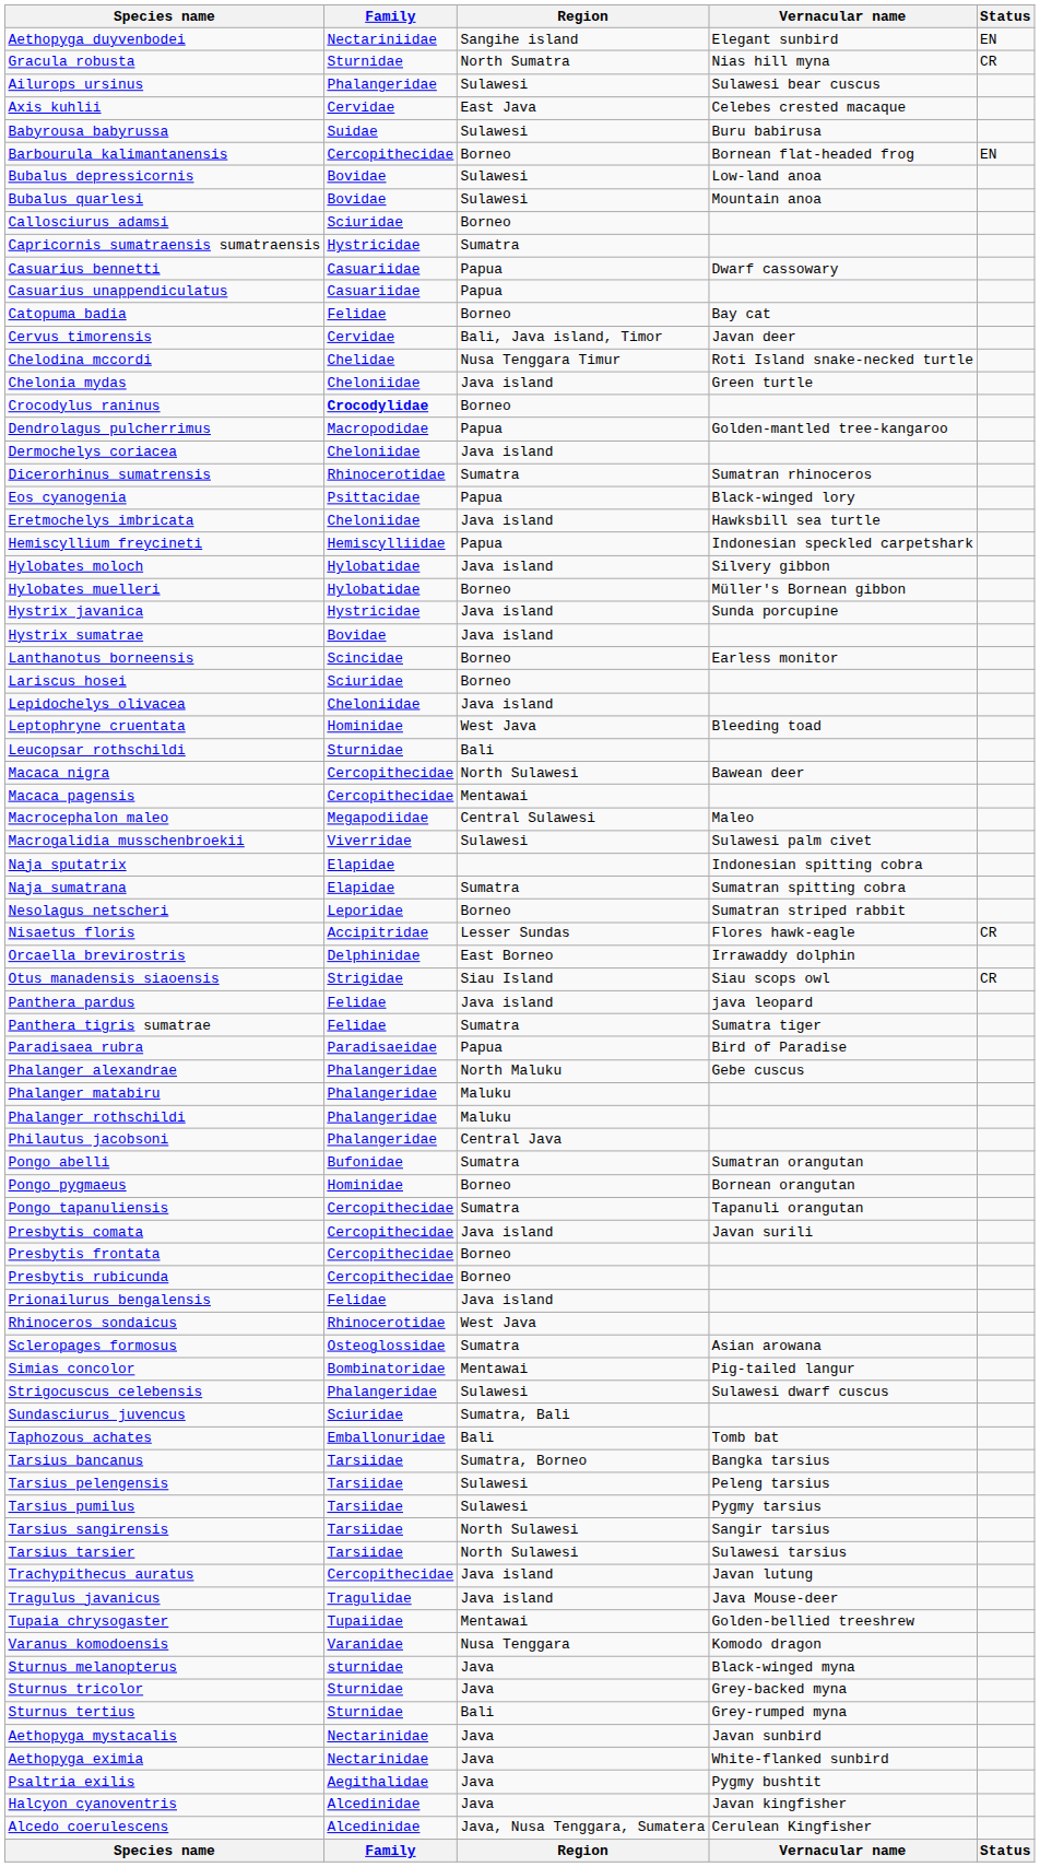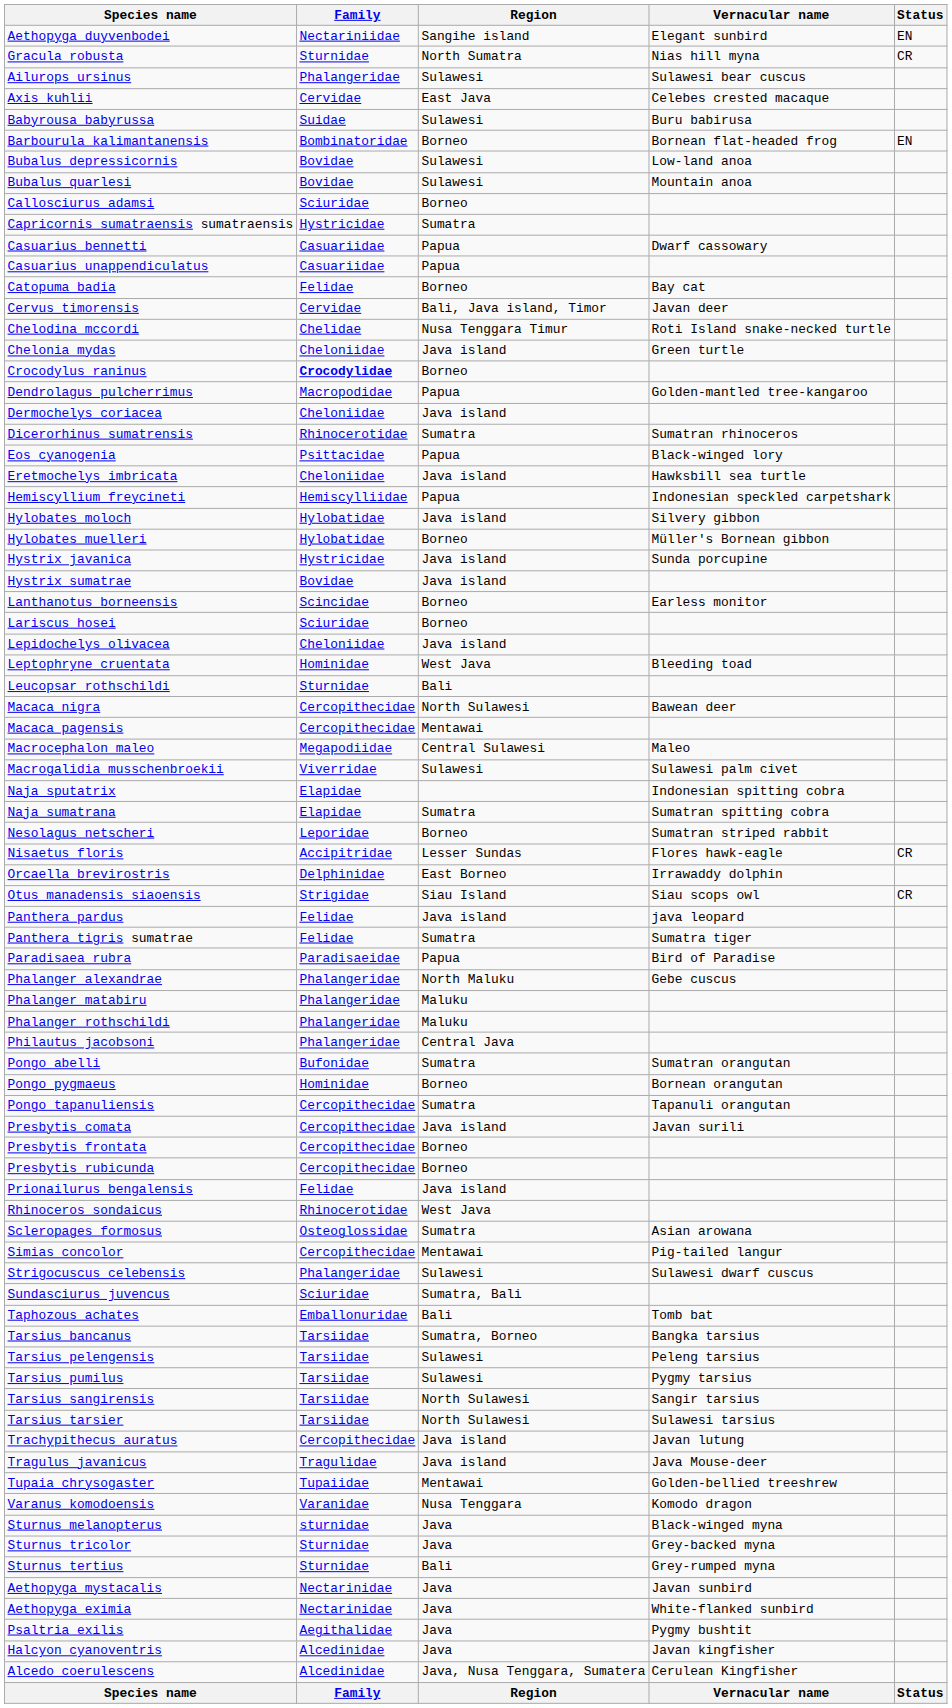 <table class="wikitable sortable">
 <tr>
 <th>Species name</th>
 <th><a href='#'>Family</a></th>
 <th>Region</th>
 <th>Vernacular name</th>
 <th>Status</th>
 </tr>
 <tr>
 <td><a href='#'>Aethopyga duyvenbodei</a></td>
 <td><a href='#'>Nectariniidae</a></td>
 <td>Sangihe island</td>
 <td>Elegant sunbird</td>
 <td>EN</td>
 </tr>
 <tr>
 <td><a href='#'>Gracula robusta</a></td>
 <td><a href='#'>Sturnidae</a></td>
 <td>North Sumatra</td>
 <td>Nias hill myna</td>
 <td>CR</td>
 </tr>
 <tr>
 <td><a href='#'>Ailurops ursinus</a></td>
 <td><a href='#'>Phalangeridae</a></td>
 <td>Sulawesi</td>
 <td>Sulawesi bear cuscus</td>
 <td></td>
 </tr>
 <tr>
 <td><a href='#'>Axis kuhlii</a></td>
 <td><a href='#'>Cervidae</a></td>
 <td>East Java</td>
 <td>Celebes crested macaque</td>
 <td></td>
 </tr>
 <tr>
 <td><a href='#'>Babyrousa babyrussa</a></td>
 <td><a href='#'>Suidae</a></td>
 <td>Sulawesi</td>
 <td>Buru babirusa</td>
 <td></td>
 </tr>
 <tr>
 <td><a href='#'>Barbourula kalimantanensis</a></td>
-<td><a href='#'>Cercopithecidae</a></td>
+<td><a href='#'>Bombinatoridae</a></td>
 <td>Borneo</td>
 <td>Bornean flat-headed frog</td>
 <td>EN</td>
 </tr>
 <tr>
 <td><a href='#'>Bubalus depressicornis</a></td>
 <td><a href='#'>Bovidae</a></td>
 <td>Sulawesi</td>
 <td>Low-land anoa</td>
 <td></td>
 </tr>
 <tr>
 <td><a href='#'>Bubalus quarlesi</a></td>
 <td><a href='#'>Bovidae</a></td>
 <td>Sulawesi</td>
 <td>Mountain anoa</td>
 <td></td>
 </tr>
 <tr>
 <td><a href='#'>Callosciurus adamsi</a></td>
 <td><a href='#'>Sciuridae</a></td>
 <td>Borneo</td>
 <td></td>
 <td></td>
 </tr>
 <tr>
 <td><a href='#'>Capricornis sumatraensis</a> sumatraensis</td>
 <td><a href='#'>Hystricidae</a></td>
 <td>Sumatra</td>
 <td></td>
 <td></td>
 </tr>
 <tr>
 <td><a href='#'>Casuarius bennetti</a></td>
 <td><a href='#'>Casuariidae</a></td>
 <td>Papua</td>
 <td>Dwarf cassowary</td>
 <td></td>
 </tr>
 <tr>
 <td><a href='#'>Casuarius unappendiculatus</a></td>
 <td><a href='#'>Casuariidae</a></td>
 <td>Papua</td>
 <td></td>
 <td></td>
 </tr>
 <tr>
 <td><a href='#'>Catopuma badia</a></td>
 <td><a href='#'>Felidae</a></td>
 <td>Borneo</td>
 <td>Bay cat</td>
 <td></td>
 </tr>
 <tr>
 <td><a href='#'>Cervus timorensis</a></td>
 <td><a href='#'>Cervidae</a></td>
 <td>Bali, Java island, Timor</td>
 <td>Javan deer</td>
 <td></td>
 </tr>
 <tr>
 <td><a href='#'>Chelodina mccordi</a></td>
 <td><a href='#'>Chelidae</a></td>
 <td>Nusa Tenggara Timur</td>
 <td>Roti Island snake-necked turtle</td>
 <td></td>
 </tr>
 <tr>
 <td><a href='#'>Chelonia mydas</a></td>
 <td><a href='#'>Cheloniidae</a></td>
 <td>Java island</td>
 <td>Green turtle</td>
 <td></td>
 </tr>
 <tr>
 <td><a href='#'>Crocodylus raninus</a></td>
 <td><strong><a href='#'>Crocodylidae</a></strong></td>
 <td>Borneo</td>
 <td></td>
 <td></td>
 </tr>
 <tr>
 <td><a href='#'>Dendrolagus pulcherrimus</a></td>
 <td><a href='#'>Macropodidae</a></td>
 <td>Papua</td>
 <td>Golden-mantled tree-kangaroo</td>
 <td></td>
 </tr>
 <tr>
 <td><a href='#'>Dermochelys coriacea</a></td>
 <td><a href='#'>Cheloniidae</a></td>
 <td>Java island</td>
 <td></td>
 <td></td>
 </tr>
 <tr>
 <td><a href='#'>Dicerorhinus sumatrensis</a></td>
 <td><a href='#'>Rhinocerotidae</a></td>
 <td>Sumatra</td>
 <td>Sumatran rhinoceros</td>
 <td></td>
 </tr>
 <tr>
 <td><a href='#'>Eos cyanogenia</a></td>
 <td><a href='#'>Psittacidae</a></td>
 <td>Papua</td>
 <td>Black-winged lory</td>
 <td></td>
 </tr>
 <tr>
 <td><a href='#'>Eretmochelys imbricata</a></td>
 <td><a href='#'>Cheloniidae</a></td>
 <td>Java island</td>
 <td>Hawksbill sea turtle</td>
 <td></td>
 </tr>
 <tr>
 <td><a href='#'>Hemiscyllium freycineti</a></td>
 <td><a href='#'>Hemiscylliidae</a></td>
 <td>Papua</td>
 <td>Indonesian speckled carpetshark</td>
 <td></td>
 </tr>
 <tr>
 <td><a href='#'>Hylobates moloch</a></td>
 <td><a href='#'>Hylobatidae</a></td>
 <td>Java island</td>
 <td>Silvery gibbon</td>
 <td></td>
 </tr>
 <tr>
 <td><a href='#'>Hylobates muelleri</a></td>
 <td><a href='#'>Hylobatidae</a></td>
 <td>Borneo</td>
 <td>Müller's Bornean gibbon</td>
 <td></td>
 </tr>
 <tr>
 <td><a href='#'>Hystrix javanica</a></td>
 <td><a href='#'>Hystricidae</a></td>
 <td>Java island</td>
 <td>Sunda porcupine</td>
 <td></td>
 </tr>
 <tr>
 <td><a href='#'>Hystrix sumatrae</a></td>
 <td><a href='#'>Bovidae</a></td>
 <td>Java island</td>
 <td></td>
 <td></td>
 </tr>
 <tr>
 <td><a href='#'>Lanthanotus borneensis</a></td>
 <td><a href='#'>Scincidae</a></td>
 <td>Borneo</td>
 <td>Earless monitor</td>
 <td></td>
 </tr>
 <tr>
 <td><a href='#'>Lariscus hosei</a></td>
 <td><a href='#'>Sciuridae</a></td>
 <td>Borneo</td>
 <td></td>
 <td></td>
 </tr>
 <tr>
 <td><a href='#'>Lepidochelys olivacea</a></td>
 <td><a href='#'>Cheloniidae</a></td>
 <td>Java island</td>
 <td></td>
 <td></td>
 </tr>
 <tr>
 <td><a href='#'>Leptophryne cruentata</a></td>
 <td><a href='#'>Hominidae</a></td>
 <td>West Java</td>
 <td>Bleeding toad</td>
 <td></td>
 </tr>
 <tr>
 <td><a href='#'>Leucopsar rothschildi</a></td>
 <td><a href='#'>Sturnidae</a></td>
 <td>Bali</td>
 <td></td>
 <td></td>
 </tr>
 <tr>
 <td><a href='#'>Macaca nigra</a></td>
 <td><a href='#'>Cercopithecidae</a></td>
 <td>North Sulawesi</td>
 <td>Bawean deer</td>
 <td></td>
 </tr>
 <tr>
 <td><a href='#'>Macaca pagensis</a></td>
 <td><a href='#'>Cercopithecidae</a></td>
 <td>Mentawai</td>
 <td></td>
 <td></td>
 </tr>
 <tr>
 <td><a href='#'>Macrocephalon maleo</a></td>
 <td><a href='#'>Megapodiidae</a></td>
 <td>Central Sulawesi</td>
 <td>Maleo</td>
 <td></td>
 </tr>
 <tr>
 <td><a href='#'>Macrogalidia musschenbroekii</a></td>
 <td><a href='#'>Viverridae</a></td>
 <td>Sulawesi</td>
 <td>Sulawesi palm civet</td>
 <td></td>
 </tr>
 <tr>
 <td><a href='#'>Naja sputatrix</a></td>
 <td><a href='#'>Elapidae</a></td>
 <td></td>
 <td>Indonesian spitting cobra</td>
 <td></td>
 </tr>
 <tr>
 <td><a href='#'>Naja sumatrana</a></td>
 <td><a href='#'>Elapidae</a></td>
 <td>Sumatra</td>
 <td>Sumatran spitting cobra</td>
 <td></td>
 </tr>
 <tr>
 <td><a href='#'>Nesolagus netscheri</a></td>
 <td><a href='#'>Leporidae</a></td>
 <td>Borneo</td>
 <td>Sumatran striped rabbit</td>
 <td></td>
 </tr>
 <tr>
 <td><a href='#'>Nisaetus floris</a></td>
 <td><a href='#'>Accipitridae</a></td>
 <td>Lesser Sundas</td>
 <td>Flores hawk-eagle</td>
 <td>CR</td>
 </tr>
 <tr>
 <td><a href='#'>Orcaella brevirostris</a></td>
 <td><a href='#'>Delphinidae</a></td>
 <td>East Borneo</td>
 <td>Irrawaddy dolphin</td>
 <td></td>
 </tr>
 <tr>
 <td><a href='#'>Otus manadensis siaoensis</a></td>
 <td><a href='#'>Strigidae</a></td>
 <td>Siau Island</td>
 <td>Siau scops owl</td>
 <td>CR</td>
 </tr>
 <tr>
 <td><a href='#'>Panthera pardus</a></td>
 <td><a href='#'>Felidae</a></td>
 <td>Java island</td>
 <td>java leopard</td>
 <td></td>
 </tr>
 <tr>
 <td><a href='#'>Panthera tigris</a> sumatrae</td>
 <td><a href='#'>Felidae</a></td>
 <td>Sumatra</td>
 <td>Sumatra tiger</td>
 <td></td>
 </tr>
 <tr>
 <td><a href='#'>Paradisaea rubra</a></td>
 <td><a href='#'>Paradisaeidae</a></td>
 <td>Papua</td>
 <td>Bird of Paradise</td>
 <td></td>
 </tr>
 <tr>
 <td><a href='#'>Phalanger alexandrae</a></td>
 <td><a href='#'>Phalangeridae</a></td>
 <td>North Maluku</td>
 <td>Gebe cuscus</td>
 <td></td>
 </tr>
 <tr>
 <td><a href='#'>Phalanger matabiru</a></td>
 <td><a href='#'>Phalangeridae</a></td>
 <td>Maluku</td>
 <td></td>
 <td></td>
 </tr>
 <tr>
 <td><a href='#'>Phalanger rothschildi</a></td>
 <td><a href='#'>Phalangeridae</a></td>
 <td>Maluku</td>
 <td></td>
 <td></td>
 </tr>
 <tr>
 <td><a href='#'>Philautus jacobsoni</a></td>
 <td><a href='#'>Phalangeridae</a></td>
 <td>Central Java</td>
 <td></td>
 <td></td>
 </tr>
 <tr>
 <td><a href='#'>Pongo abelli</a></td>
 <td><a href='#'>Bufonidae</a></td>
 <td>Sumatra</td>
 <td>Sumatran orangutan</td>
 <td></td>
 </tr>
 <tr>
 <td><a href='#'>Pongo pygmaeus</a></td>
 <td><a href='#'>Hominidae</a></td>
 <td>Borneo</td>
 <td>Bornean orangutan</td>
 <td></td>
 </tr>
 <tr>
 <td><a href='#'>Pongo tapanuliensis</a></td>
 <td><a href='#'>Cercopithecidae</a></td>
 <td>Sumatra</td>
 <td>Tapanuli orangutan</td>
 <td></td>
 </tr>
 <tr>
 <td><a href='#'>Presbytis comata</a></td>
 <td><a href='#'>Cercopithecidae</a></td>
 <td>Java island</td>
 <td>Javan surili</td>
 <td></td>
 </tr>
 <tr>
 <td><a href='#'>Presbytis frontata</a></td>
 <td><a href='#'>Cercopithecidae</a></td>
 <td>Borneo</td>
 <td></td>
 <td></td>
 </tr>
 <tr>
 <td><a href='#'>Presbytis rubicunda</a></td>
 <td><a href='#'>Cercopithecidae</a></td>
 <td>Borneo</td>
 <td></td>
 <td></td>
 </tr>
 <tr>
 <td><a href='#'>Prionailurus bengalensis</a></td>
 <td><a href='#'>Felidae</a></td>
 <td>Java island</td>
 <td></td>
 <td></td>
 </tr>
 <tr>
 <td><a href='#'>Rhinoceros sondaicus</a></td>
 <td><a href='#'>Rhinocerotidae</a></td>
 <td>West Java</td>
 <td></td>
 <td></td>
 </tr>
 <tr>
 <td><a href='#'>Scleropages formosus</a></td>
 <td><a href='#'>Osteoglossidae</a></td>
 <td>Sumatra</td>
 <td>Asian arowana</td>
 <td></td>
 </tr>
 <tr>
 <td><a href='#'>Simias concolor</a></td>
-<td><a href='#'>Bombinatoridae</a></td>
+<td><a href='#'>Cercopithecidae</a></td>
 <td>Mentawai</td>
 <td>Pig-tailed langur</td>
 <td></td>
 </tr>
 <tr>
 <td><a href='#'>Strigocuscus celebensis</a></td>
 <td><a href='#'>Phalangeridae</a></td>
 <td>Sulawesi</td>
 <td>Sulawesi dwarf cuscus</td>
 <td></td>
 </tr>
 <tr>
 <td><a href='#'>Sundasciurus juvencus</a></td>
 <td><a href='#'>Sciuridae</a></td>
 <td>Sumatra, Bali</td>
 <td></td>
 <td></td>
 </tr>
 <tr>
 <td><a href='#'>Taphozous achates</a></td>
 <td><a href='#'>Emballonuridae</a></td>
 <td>Bali</td>
 <td>Tomb bat</td>
 <td></td>
 </tr>
 <tr>
 <td><a href='#'>Tarsius bancanus</a></td>
 <td><a href='#'>Tarsiidae</a></td>
 <td>Sumatra, Borneo</td>
 <td>Bangka tarsius</td>
 <td></td>
 </tr>
 <tr>
 <td><a href='#'>Tarsius pelengensis</a></td>
 <td><a href='#'>Tarsiidae</a></td>
 <td>Sulawesi</td>
 <td>Peleng tarsius</td>
 <td></td>
 </tr>
 <tr>
 <td><a href='#'>Tarsius pumilus</a></td>
 <td><a href='#'>Tarsiidae</a></td>
 <td>Sulawesi</td>
 <td>Pygmy tarsius</td>
 <td></td>
 </tr>
 <tr>
 <td><a href='#'>Tarsius sangirensis</a></td>
 <td><a href='#'>Tarsiidae</a></td>
 <td>North Sulawesi</td>
 <td>Sangir tarsius</td>
 <td></td>
 </tr>
 <tr>
 <td><a href='#'>Tarsius tarsier</a></td>
 <td><a href='#'>Tarsiidae</a></td>
 <td>North Sulawesi</td>
 <td>Sulawesi tarsius</td>
 <td></td>
 </tr>
 <tr>
 <td><a href='#'>Trachypithecus auratus</a></td>
 <td><a href='#'>Cercopithecidae</a></td>
 <td>Java island</td>
 <td>Javan lutung</td>
 <td></td>
 </tr>
 <tr>
 <td><a href='#'>Tragulus javanicus</a></td>
 <td><a href='#'>Tragulidae</a></td>
 <td>Java island</td>
 <td>Java Mouse-deer</td>
 <td></td>
 </tr>
 <tr>
 <td><a href='#'>Tupaia chrysogaster</a></td>
 <td><a href='#'>Tupaiidae</a></td>
 <td>Mentawai</td>
 <td>Golden-bellied treeshrew</td>
 <td></td>
 </tr>
 <tr>
 <td><a href='#'>Varanus komodoensis</a></td>
 <td><a href='#'>Varanidae</a></td>
 <td>Nusa Tenggara</td>
 <td>Komodo dragon</td>
 <td></td>
 </tr>
 <tr>
 <td><a href='#'>Sturnus melanopterus</a></td>
 <td><a href='#'>sturnidae</a></td>
 <td>Java</td>
 <td>Black-winged myna</td>
 <td></td>
 </tr>
 <tr>
 <td><a href='#'>Sturnus tricolor</a></td>
 <td><a href='#'>Sturnidae</a></td>
 <td>Java</td>
 <td>Grey-backed myna</td>
 <td></td>
 </tr>
 <tr>
 <td><a href='#'>Sturnus tertius</a></td>
 <td><a href='#'>Sturnidae</a></td>
 <td>Bali</td>
 <td>Grey-rumped myna</td>
 <td></td>
 </tr>
 <tr>
 <td><a href='#'>Aethopyga mystacalis</a></td>
 <td><a href='#'>Nectarinidae</a></td>
 <td>Java</td>
 <td>Javan sunbird</td>
 <td></td>
 </tr>
 <tr>
 <td><a href='#'>Aethopyga eximia</a></td>
 <td><a href='#'>Nectarinidae</a></td>
 <td>Java</td>
 <td>White-flanked sunbird</td>
 <td></td>
 </tr>
 <tr>
 <td><a href='#'>Psaltria exilis</a></td>
 <td><a href='#'>Aegithalidae</a></td>
 <td>Java</td>
 <td>Pygmy bushtit</td>
 <td></td>
 </tr>
 <tr>
 <td><a href='#'>Halcyon cyanoventris</a></td>
 <td><a href='#'>Alcedinidae</a></td>
 <td>Java</td>
 <td>Javan kingfisher</td>
 <td></td>
 </tr>
 <tr>
 <td><a href='#'>Alcedo coerulescens</a></td>
 <td><a href='#'>Alcedinidae</a></td>
 <td>Java, Nusa Tenggara, Sumatera</td>
 <td>Cerulean Kingfisher</td>
 <td></td>
 </tr>
 <tr class="sortbottom">
 <th>Species name</th>
 <th><a href='#'>Family</a></th>
 <th>Region</th>
 <th>Vernacular name</th>
 <th>Status</th>
 </tr>
 </table>
